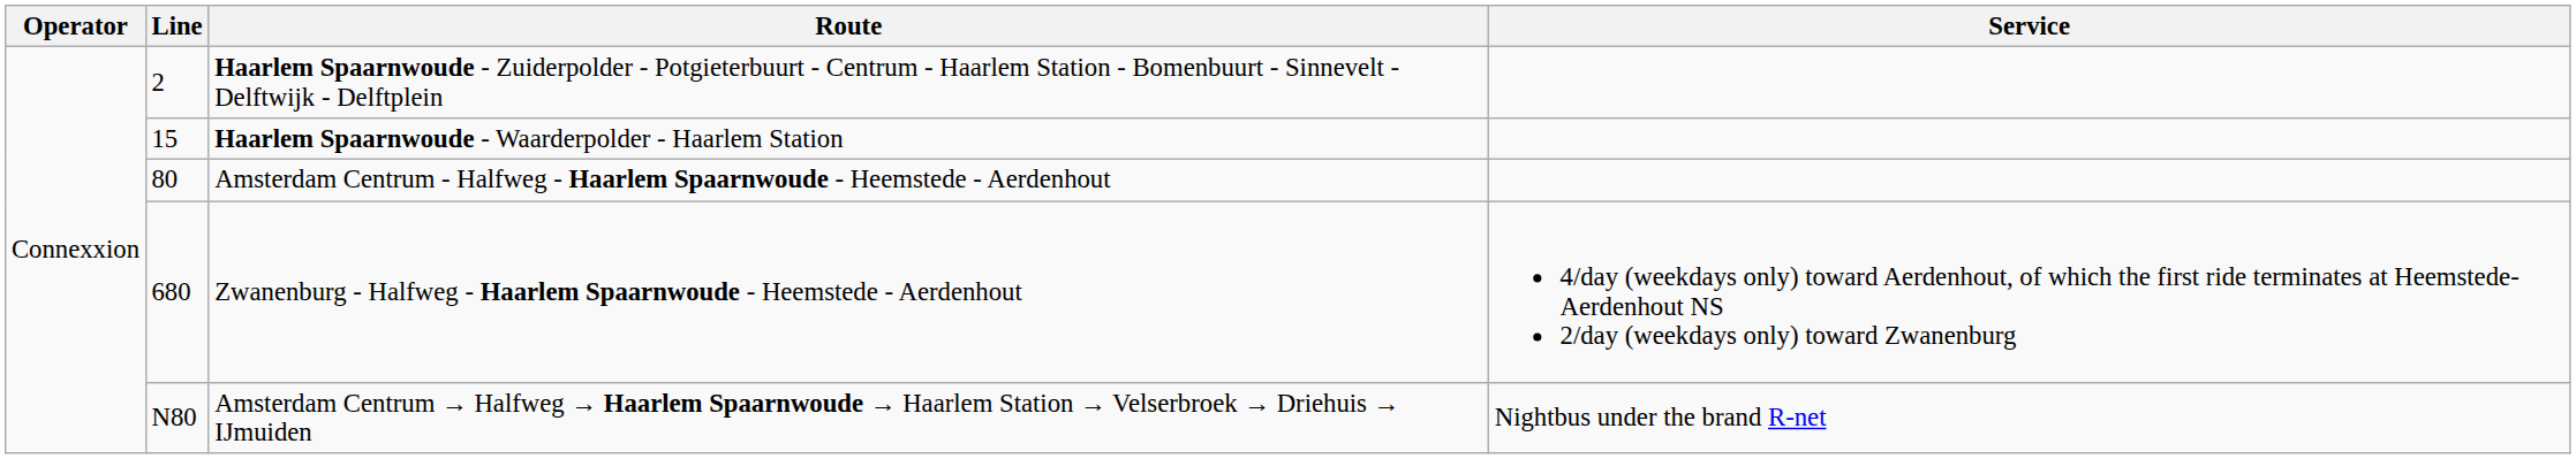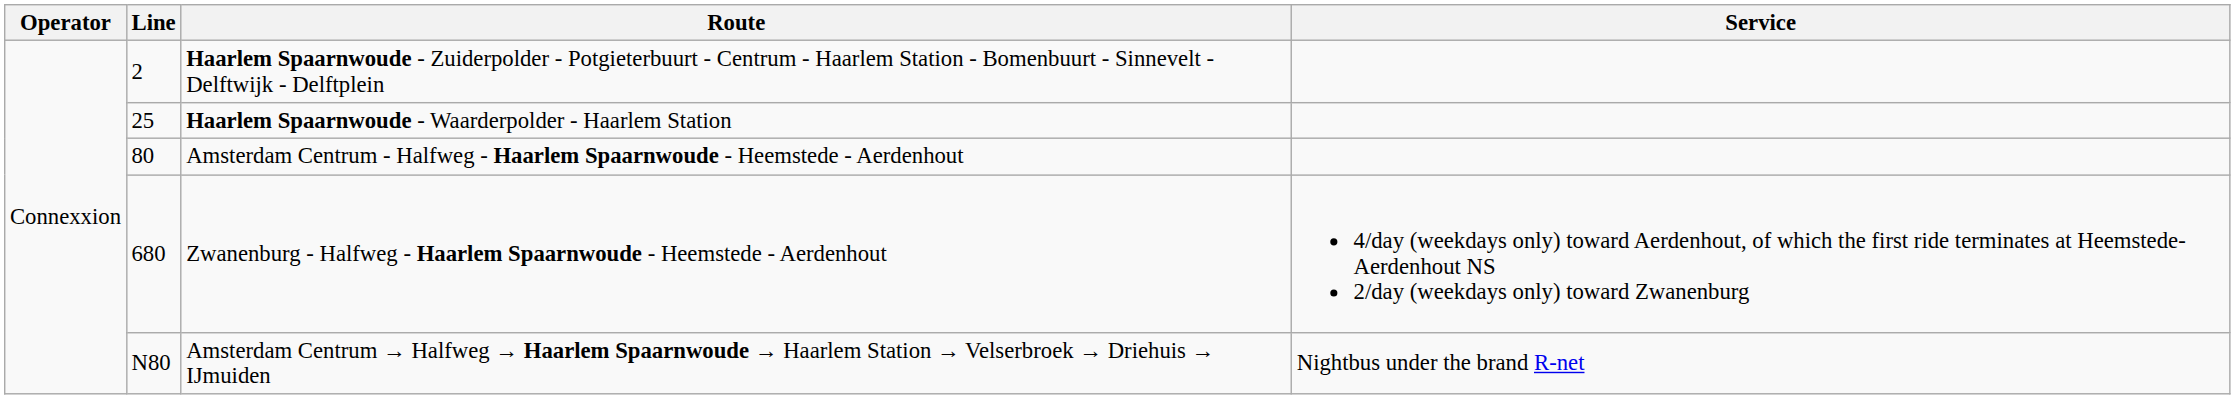 <table class="wikitable">
 <tr>
 <th>Operator</th>
 <th>Line</th>
 <th>Route</th>
 <th>Service</th>
 </tr>
 <tr>
 <td rowspan="5">Connexxion</td>
 <td>2</td>
 <td><strong>Haarlem Spaarnwoude</strong> - Zuiderpolder - Potgieterbuurt - Centrum - Haarlem Station - Bomenbuurt - Sinnevelt - Delftwijk - Delftplein</td>
 <td></td>
 </tr>
 <tr>
-<td>15</td>
+<td>25</td>
 <td><strong>Haarlem Spaarnwoude</strong> - Waarderpolder - Haarlem Station</td>
 <td></td>
 </tr>
 <tr>
 <td>80</td>
 <td>Amsterdam Centrum - Halfweg - <strong>Haarlem Spaarnwoude</strong> - Heemstede - Aerdenhout</td>
 <td></td>
 </tr>
 <tr>
 <td>680</td>
 <td>Zwanenburg - Halfweg - <strong>Haarlem Spaarnwoude</strong> - Heemstede - Aerdenhout</td>
 <td><br><ul><li>4/day (weekdays only) toward Aerdenhout, of which the first ride terminates at Heemstede-Aerdenhout NS</li><li>2/day (weekdays only) toward Zwanenburg</li></ul></td>
 </tr>
 <tr>
 <td>N80</td>
 <td>Amsterdam Centrum → Halfweg → <strong>Haarlem Spaarnwoude</strong> → Haarlem Station → Velserbroek → Driehuis → IJmuiden</td>
 <td>Nightbus under the brand <a href='#'>R-net</a></td>
 </tr>
 </table>
